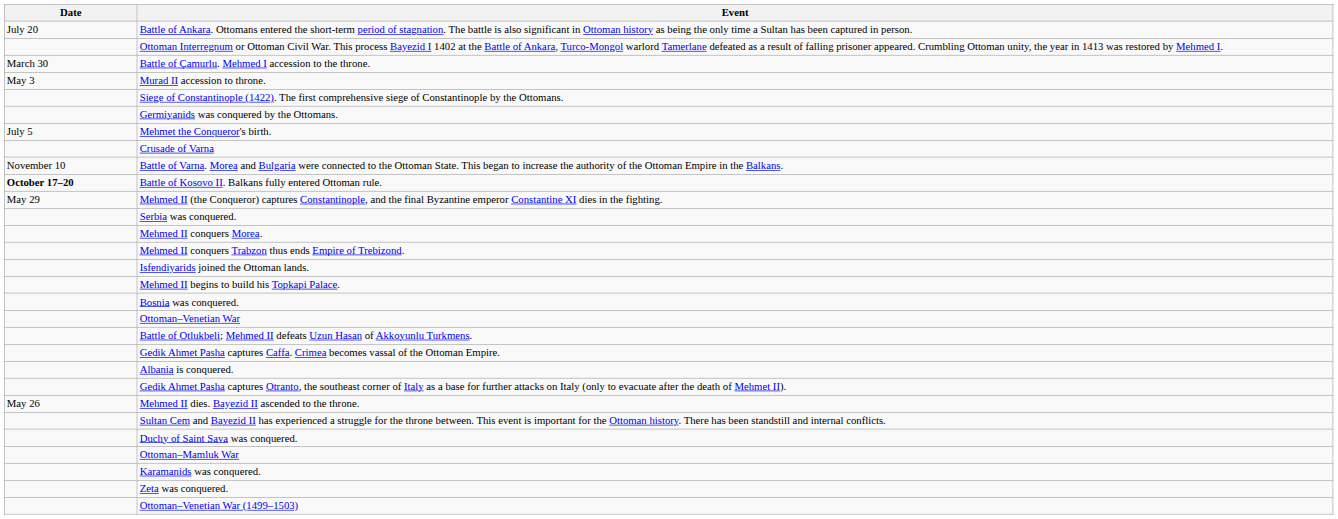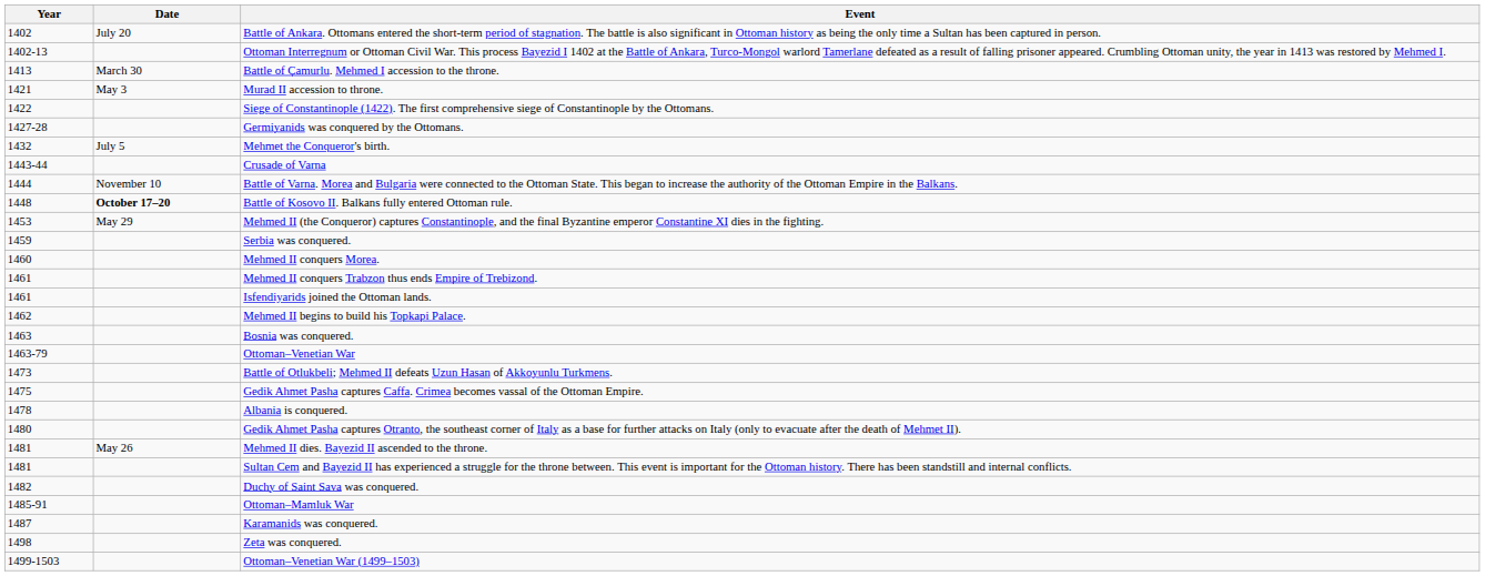 <table class="wikitable" width="100%">
 <tr>
+<th style="width:6%">Year</th>
 <th style="width:10%">Date</th>
 <th>Event</th>
 </tr>
 <tr>
+<td>1402</td>
 <td>July 20</td>
 <td><a href='#'>Battle of Ankara</a>. Ottomans entered the short-term <a href='#'>period of stagnation</a>. The battle is also significant in <a href='#'>Ottoman history</a> as being the only time a Sultan has been captured in person.</td>
 </tr>
 <tr>
+<td>1402-13</td>
 <td></td>
 <td><a href='#'>Ottoman Interregnum</a> or Ottoman Civil War. This process <a href='#'>Bayezid I</a> 1402 at the <a href='#'>Battle of Ankara</a>, <a href='#'>Turco-Mongol</a> warlord <a href='#'>Tamerlane</a> defeated as a result of falling prisoner appeared. Crumbling Ottoman unity, the year in 1413 was restored by <a href='#'>Mehmed I</a>.</td>
 </tr>
 <tr>
+<td>1413</td>
 <td>March 30</td>
 <td><a href='#'>Battle of Çamurlu</a>. <a href='#'>Mehmed I</a> accession to the throne.</td>
 </tr>
 <tr>
+<td>1421</td>
 <td>May 3</td>
 <td><a href='#'>Murad II</a> accession to throne.</td>
 </tr>
 <tr>
+<td>1422</td>
 <td></td>
 <td><a href='#'>Siege of Constantinople (1422)</a>. The first comprehensive siege of Constantinople by the Ottomans.</td>
 </tr>
 <tr>
+<td>1427-28</td>
 <td></td>
 <td><a href='#'>Germiyanids</a> was conquered by the Ottomans.</td>
 </tr>
 <tr>
+<td>1432</td>
 <td>July 5</td>
 <td><a href='#'>Mehmet the Conqueror</a>'s birth.</td>
 </tr>
 <tr>
+<td>1443-44</td>
 <td></td>
 <td><a href='#'>Crusade of Varna</a></td>
 </tr>
 <tr>
+<td>1444</td>
 <td>November 10</td>
 <td><a href='#'>Battle of Varna</a>. <a href='#'>Morea</a> and <a href='#'>Bulgaria</a> were connected to the Ottoman State. This began to increase the authority of the Ottoman Empire in the <a href='#'>Balkans</a>.</td>
 </tr>
 <tr>
+<td>1448</td>
 <td><strong>October 17–20</strong></td>
 <td><a href='#'>Battle of Kosovo II</a>. Balkans fully entered Ottoman rule.</td>
 </tr>
 <tr>
+<td>1453</td>
 <td>May 29</td>
 <td><a href='#'>Mehmed II</a> (the Conqueror) captures <a href='#'>Constantinople</a>, and the final Byzantine emperor <a href='#'>Constantine XI</a> dies in the fighting.</td>
 </tr>
 <tr>
+<td>1459</td>
 <td></td>
 <td><a href='#'>Serbia</a> was conquered.</td>
 </tr>
 <tr>
+<td>1460</td>
 <td></td>
 <td><a href='#'>Mehmed II</a> conquers <a href='#'>Morea</a>.</td>
 </tr>
 <tr>
+<td>1461</td>
 <td></td>
 <td><a href='#'>Mehmed II</a> conquers <a href='#'>Trabzon</a> thus ends <a href='#'>Empire of Trebizond</a>.</td>
 </tr>
 <tr>
+<td>1461</td>
 <td></td>
 <td><a href='#'>Isfendiyarids</a> joined the Ottoman lands.</td>
 </tr>
 <tr>
+<td>1462</td>
 <td></td>
 <td><a href='#'>Mehmed II</a> begins to build his <a href='#'>Topkapi Palace</a>.</td>
 </tr>
 <tr>
+<td>1463</td>
 <td></td>
 <td><a href='#'>Bosnia</a> was conquered.</td>
 </tr>
 <tr>
+<td>1463-79</td>
 <td></td>
 <td><a href='#'>Ottoman–Venetian War</a></td>
 </tr>
 <tr>
+<td>1473</td>
 <td></td>
 <td><a href='#'>Battle of Otlukbeli</a>; <a href='#'>Mehmed II</a> defeats <a href='#'>Uzun Hasan</a> of <a href='#'>Akkoyunlu Turkmens</a>.</td>
 </tr>
 <tr>
+<td>1475</td>
 <td></td>
 <td><a href='#'>Gedik Ahmet Pasha</a> captures <a href='#'>Caffa</a>. <a href='#'>Crimea</a> becomes vassal of the Ottoman Empire.</td>
 </tr>
 <tr>
+<td>1478</td>
 <td></td>
 <td><a href='#'>Albania</a> is conquered.</td>
 </tr>
 <tr>
+<td>1480</td>
 <td></td>
 <td><a href='#'>Gedik Ahmet Pasha</a> captures <a href='#'>Otranto</a>, the southeast corner of <a href='#'>Italy</a> as a base for further attacks on Italy (only to evacuate after the death of <a href='#'>Mehmet II</a>).</td>
 </tr>
 <tr>
+<td>1481</td>
 <td>May 26</td>
 <td><a href='#'>Mehmed II</a> dies. <a href='#'>Bayezid II</a> ascended to the throne.</td>
 </tr>
 <tr>
+<td>1481</td>
 <td></td>
 <td><a href='#'>Sultan Cem</a> and <a href='#'>Bayezid II</a> has experienced a struggle for the throne between. This event is important for the <a href='#'>Ottoman history</a>. There has been standstill and internal conflicts.</td>
 </tr>
 <tr>
+<td>1482</td>
 <td></td>
 <td><a href='#'>Duchy of Saint Sava</a> was conquered.</td>
 </tr>
 <tr>
+<td>1485-91</td>
 <td></td>
 <td><a href='#'>Ottoman–Mamluk War</a></td>
 </tr>
 <tr>
+<td>1487</td>
 <td></td>
 <td><a href='#'>Karamanids</a>  was conquered.</td>
 </tr>
 <tr>
+<td>1498</td>
 <td></td>
 <td><a href='#'>Zeta</a> was conquered.</td>
 </tr>
 <tr>
+<td>1499-1503</td>
 <td></td>
 <td><a href='#'>Ottoman–Venetian War (1499–1503)</a></td>
 </tr>
 </table>
